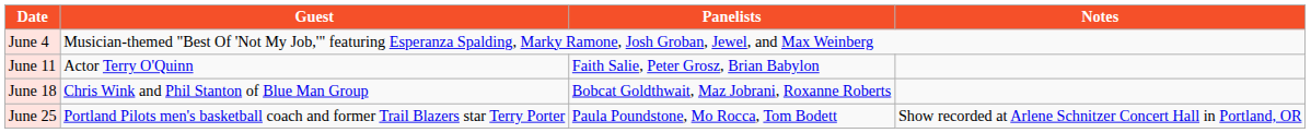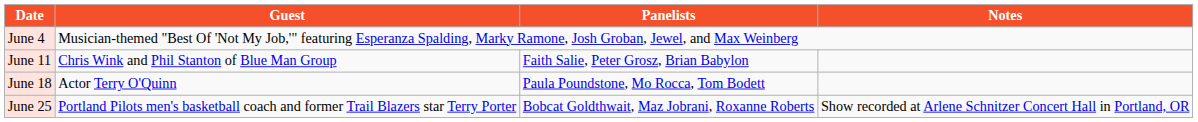 <table class="wikitable">
 <tr>
 <th style="background:#F55029;color:#FFFFFF;">Date</th>
 <th style="background:#F55029;color:#FFFFFF;">Guest</th>
 <th style="background:#F55029;color:#FFFFFF;">Panelists</th>
 <th style="background:#F55029;color:#FFFFFF;">Notes</th>
 </tr>
 <tr>
 <td style="background:#FFE3DF;color:#000000;">June 4</td>
 <td colspan="3">Musician-themed "Best Of 'Not My Job,'" featuring <a href='#'>Esperanza Spalding</a>, <a href='#'>Marky Ramone</a>, <a href='#'>Josh Groban</a>, <a href='#'>Jewel</a>, and <a href='#'>Max Weinberg</a></td>
 </tr>
 <tr>
 <td style="background:#FFE3DF;color:#000000;">June 11</td>
-<td>Actor <a href='#'>Terry O'Quinn</a></td>
+<td><a href='#'>Chris Wink</a> and <a href='#'>Phil Stanton</a> of <a href='#'>Blue Man Group</a></td>
 <td><a href='#'>Faith Salie</a>, <a href='#'>Peter Grosz</a>, <a href='#'>Brian Babylon</a></td>
 <td></td>
 </tr>
 <tr>
 <td style="background:#FFE3DF;color:#000000;">June 18</td>
-<td><a href='#'>Chris Wink</a> and <a href='#'>Phil Stanton</a> of <a href='#'>Blue Man Group</a></td>
-<td><a href='#'>Bobcat Goldthwait</a>, <a href='#'>Maz Jobrani</a>, <a href='#'>Roxanne Roberts</a></td>
+<td>Actor <a href='#'>Terry O'Quinn</a></td>
+<td><a href='#'>Paula Poundstone</a>, <a href='#'>Mo Rocca</a>, <a href='#'>Tom Bodett</a></td>
 <td></td>
 </tr>
 <tr>
 <td style="background:#FFE3DF;color:#000000;">June 25</td>
 <td><a href='#'>Portland Pilots men's basketball</a> coach and former <a href='#'>Trail Blazers</a> star <a href='#'>Terry Porter</a></td>
-<td><a href='#'>Paula Poundstone</a>, <a href='#'>Mo Rocca</a>, <a href='#'>Tom Bodett</a></td>
+<td><a href='#'>Bobcat Goldthwait</a>, <a href='#'>Maz Jobrani</a>, <a href='#'>Roxanne Roberts</a></td>
 <td>Show recorded at <a href='#'>Arlene Schnitzer Concert Hall</a> in <a href='#'>Portland, OR</a></td>
 </tr>
 </table>
